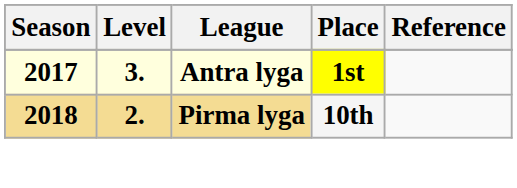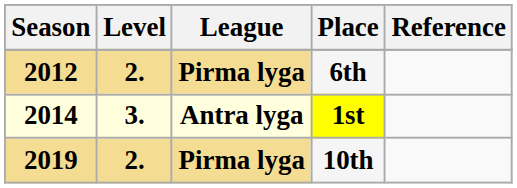 <table class="wikitable" style="font-size:90%;">
 <tr>
 <th>Season</th>
 <th>Level</th>
 <th>League</th>
 <th>Place</th>
 <th>Reference</th>
 </tr>
 <tr>
 </tr>
 <tr>
-<td bgcolor="#FFFFDD" style="text-align:center;"><strong>2017</strong></td>
+<td bgcolor="#F4DC93" style="text-align:center;"><strong>2012</strong></td>
+<td bgcolor="#F4DC93" style="text-align:center;"><strong>2.</strong></td>
+<td bgcolor="#F4DC93" style="text-align:center;"><strong>Pirma lyga</strong></td>
+<td bgcolor="#F5f5f5" style="text-align:center;"><strong>6th</strong></td>
+<td></td>
+</tr>
+<tr>
+<td bgcolor="#FFFFDD" style="text-align:center;"><strong>2014</strong></td>
 <td bgcolor="#FFFFDD" style="text-align:center;"><strong>3.</strong></td>
 <td bgcolor="#FFFFDD" style="text-align:center;"><strong>Antra lyga</strong></td>
 <td bgcolor="#FFFF00" style="text-align:center;"><strong>1st</strong></td>
 <td></td>
 </tr>
 <tr>
-<td bgcolor="#F4DC93" style="text-align:center;"><strong>2018</strong></td>
+<td bgcolor="#F4DC93" style="text-align:center;"><strong>2019</strong></td>
 <td bgcolor="#F4DC93" style="text-align:center;"><strong>2.</strong></td>
 <td style="background:#F4DC93;"><strong>Pirma lyga</strong></td>
 <td bgcolor="#F5F5F5" style="text-align:center;"><strong>10th</strong></td>
 <td></td>
 </tr>
 </table>
